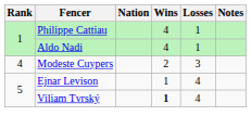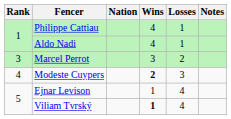 <table class="wikitable sortable" style="text-align:center">
 <tr>
 <th>Rank</th>
 <th>Fencer</th>
 <th>Nation</th>
 <th>Wins</th>
 <th>Losses</th>
 <th>Notes</th>
 </tr>
 <tr bgcolor=bbf3bb>
 <td rowspan=2>1</td>
 <td align=left><a href='#'>Philippe Cattiau</a></td>
 <td align=left></td>
 <td>4</td>
 <td>1</td>
 <td></td>
 </tr>
 <tr bgcolor=bbf3bb>
 <td align=left><a href='#'>Aldo Nadi</a></td>
 <td align=left></td>
 <td>4</td>
 <td>1</td>
 <td></td>
 </tr>
+<tr bgcolor=bbf3bb>
+<td>3</td>
+<td align=left><a href='#'>Marcel Perrot</a></td>
+<td align=left></td>
+<td>3</td>
+<td>2</td>
+<td></td>
+</tr>
 <tr>
 <td>4</td>
 <td align=left><a href='#'>Modeste Cuypers</a></td>
 <td align=left></td>
-<td>2</td>
+<td><strong>2</strong></td>
 <td>3</td>
 <td></td>
 </tr>
 <tr>
 <td rowspan=2>5</td>
 <td align=left><a href='#'>Ejnar Levison</a></td>
 <td align=left></td>
 <td>1</td>
 <td>4</td>
 <td></td>
 </tr>
 <tr>
 <td align=left><a href='#'>Viliam Tvrský</a></td>
 <td align=left></td>
 <td><strong>1</strong></td>
 <td>4</td>
 <td></td>
 </tr>
 </table>
